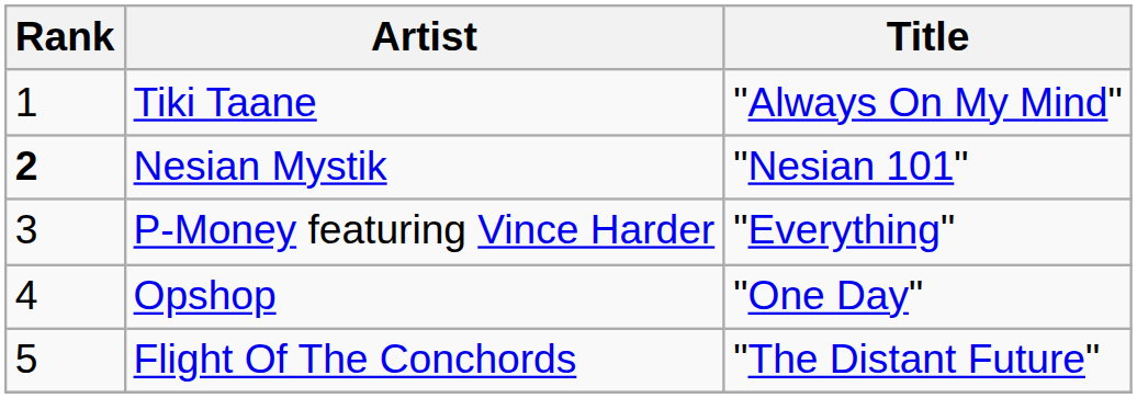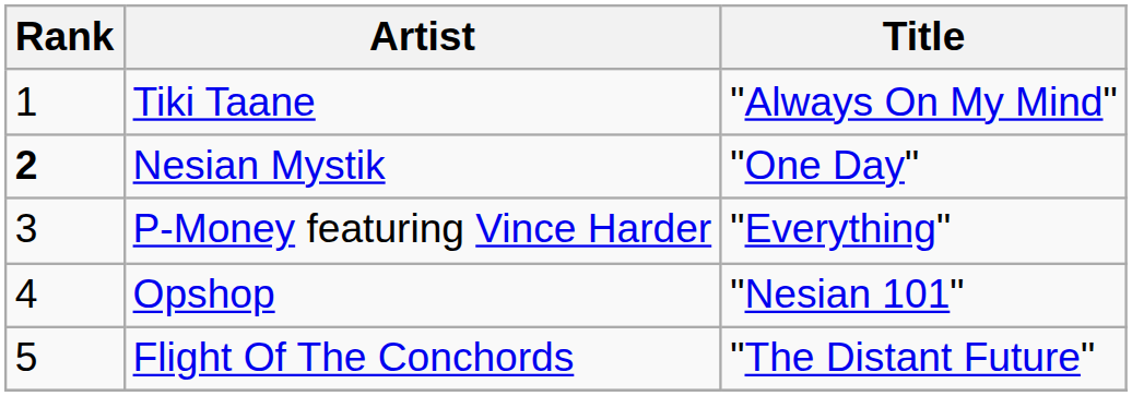 <table class="wikitable sortable">
 <tr>
 <th>Rank</th>
 <th>Artist</th>
 <th>Title</th>
 </tr>
 <tr>
 <td>1</td>
 <td><a href='#'>Tiki Taane</a></td>
 <td>"<a href='#'>Always On My Mind</a>"</td>
 </tr>
 <tr>
 <td><strong>2</strong></td>
 <td><a href='#'>Nesian Mystik</a></td>
-<td>"<a href='#'>Nesian 101</a>"</td>
+<td>"<a href='#'>One Day</a>"</td>
 </tr>
 <tr>
 <td>3</td>
 <td><a href='#'>P-Money</a> featuring <a href='#'>Vince Harder</a></td>
 <td>"<a href='#'>Everything</a>"</td>
 </tr>
 <tr>
 <td>4</td>
 <td><a href='#'>Opshop</a></td>
-<td>"<a href='#'>One Day</a>"</td>
+<td>"<a href='#'>Nesian 101</a>"</td>
 </tr>
 <tr>
 <td>5</td>
 <td><a href='#'>Flight Of The Conchords</a></td>
 <td>"<a href='#'>The Distant Future</a>"</td>
 </tr>
 <tr>
 </tr>
 </table>
